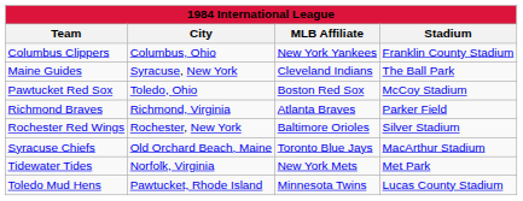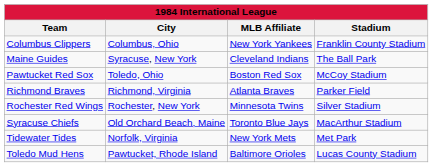 <table class="wikitable" style="width:auto">
 <tr>
 <td bgcolor="#DC143C" align="center" colspan="7"><strong><span>1984 International League</span></strong></td>
 </tr>
 <tr>
 <th>Team</th>
 <th>City</th>
 <th>MLB Affiliate</th>
 <th>Stadium</th>
 </tr>
 <tr>
 <td><a href='#'>Columbus Clippers</a></td>
 <td><a href='#'>Columbus, Ohio</a></td>
 <td><a href='#'>New York Yankees</a></td>
 <td><a href='#'>Franklin County Stadium</a></td>
 </tr>
 <tr>
 <td><a href='#'>Maine Guides</a></td>
 <td><a href='#'>Syracuse</a>, <a href='#'>New York</a></td>
 <td><a href='#'>Cleveland Indians</a></td>
 <td><a href='#'>The Ball Park</a></td>
 </tr>
 <tr>
 <td><a href='#'>Pawtucket Red Sox</a></td>
 <td><a href='#'>Toledo, Ohio</a></td>
 <td><a href='#'>Boston Red Sox</a></td>
 <td><a href='#'>McCoy Stadium</a></td>
 </tr>
 <tr>
 <td><a href='#'>Richmond Braves</a></td>
 <td><a href='#'>Richmond, Virginia</a></td>
 <td><a href='#'>Atlanta Braves</a></td>
 <td><a href='#'>Parker Field</a></td>
 </tr>
 <tr>
 <td><a href='#'>Rochester Red Wings</a></td>
 <td><a href='#'>Rochester</a>, <a href='#'>New York</a></td>
-<td><a href='#'>Baltimore Orioles</a></td>
+<td><a href='#'>Minnesota Twins</a></td>
 <td><a href='#'>Silver Stadium</a></td>
 </tr>
 <tr>
 <td><a href='#'>Syracuse Chiefs</a></td>
 <td><a href='#'>Old Orchard Beach, Maine</a></td>
 <td><a href='#'>Toronto Blue Jays</a></td>
 <td><a href='#'>MacArthur Stadium</a></td>
 </tr>
 <tr>
 <td><a href='#'>Tidewater Tides</a></td>
 <td><a href='#'>Norfolk, Virginia</a></td>
 <td><a href='#'>New York Mets</a></td>
 <td><a href='#'>Met Park</a></td>
 </tr>
 <tr>
 <td><a href='#'>Toledo Mud Hens</a></td>
 <td><a href='#'>Pawtucket, Rhode Island</a></td>
-<td><a href='#'>Minnesota Twins</a></td>
+<td><a href='#'>Baltimore Orioles</a></td>
 <td><a href='#'>Lucas County Stadium</a></td>
 </tr>
 </table>
